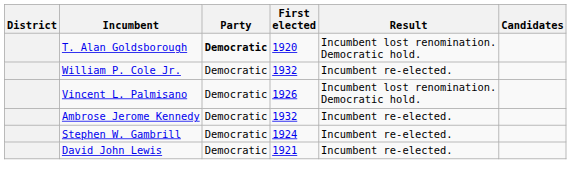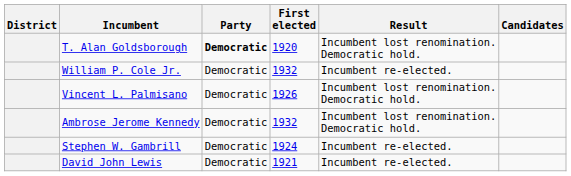 <table class=wikitable>
 <tr valign=bottom>
 <th>District</th>
 <th>Incumbent</th>
 <th>Party</th>
 <th>First<br>elected</th>
 <th>Result</th>
 <th>Candidates</th>
 </tr>
 <tr>
 <th></th>
 <td><a href='#'>T. Alan Goldsborough</a></td>
 <td><strong>Democratic</strong></td>
 <td><a href='#'>1920</a></td>
 <td>Incumbent lost renomination.<br>Democratic hold.</td>
 <td nowrap></td>
 </tr>
 <tr>
 <th></th>
 <td><a href='#'>William P. Cole Jr.</a></td>
 <td>Democratic</td>
 <td><a href='#'>1932</a></td>
 <td>Incumbent re-elected.</td>
 <td nowrap></td>
 </tr>
 <tr>
 <th></th>
 <td><a href='#'>Vincent L. Palmisano</a></td>
 <td>Democratic</td>
 <td><a href='#'>1926</a></td>
 <td>Incumbent lost renomination.<br>Democratic hold.</td>
 <td nowrap></td>
 </tr>
 <tr>
 <th></th>
 <td><a href='#'>Ambrose Jerome Kennedy</a></td>
 <td>Democratic</td>
 <td><a href='#'>1932</a></td>
-<td>Incumbent re-elected.</td>
+<td>Incumbent lost renomination.<br>Democratic hold.</td>
 <td nowrap></td>
 </tr>
 <tr>
 <th></th>
 <td><a href='#'>Stephen W. Gambrill</a></td>
 <td>Democratic</td>
 <td><a href='#'>1924</a></td>
 <td>Incumbent re-elected.</td>
 <td nowrap></td>
 </tr>
 <tr>
 <th></th>
 <td><a href='#'>David John Lewis</a></td>
 <td>Democratic</td>
 <td><a href='#'>1921</a></td>
 <td>Incumbent re-elected.</td>
 <td nowrap></td>
 </tr>
 </table>
